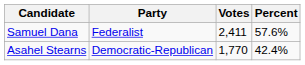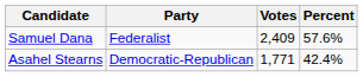 <table class=wikitable>
 <tr>
 <th>Candidate</th>
 <th>Party</th>
 <th>Votes</th>
 <th>Percent</th>
 </tr>
 <tr>
 <td><a href='#'>Samuel Dana</a></td>
 <td><a href='#'>Federalist</a></td>
-<td>2,411</td>
+<td>2,409</td>
 <td>57.6%</td>
 </tr>
 <tr>
 <td><a href='#'>Asahel Stearns</a></td>
 <td><a href='#'>Democratic-Republican</a></td>
-<td>1,770</td>
+<td>1,771</td>
 <td>42.4%</td>
 </tr>
 </table>
